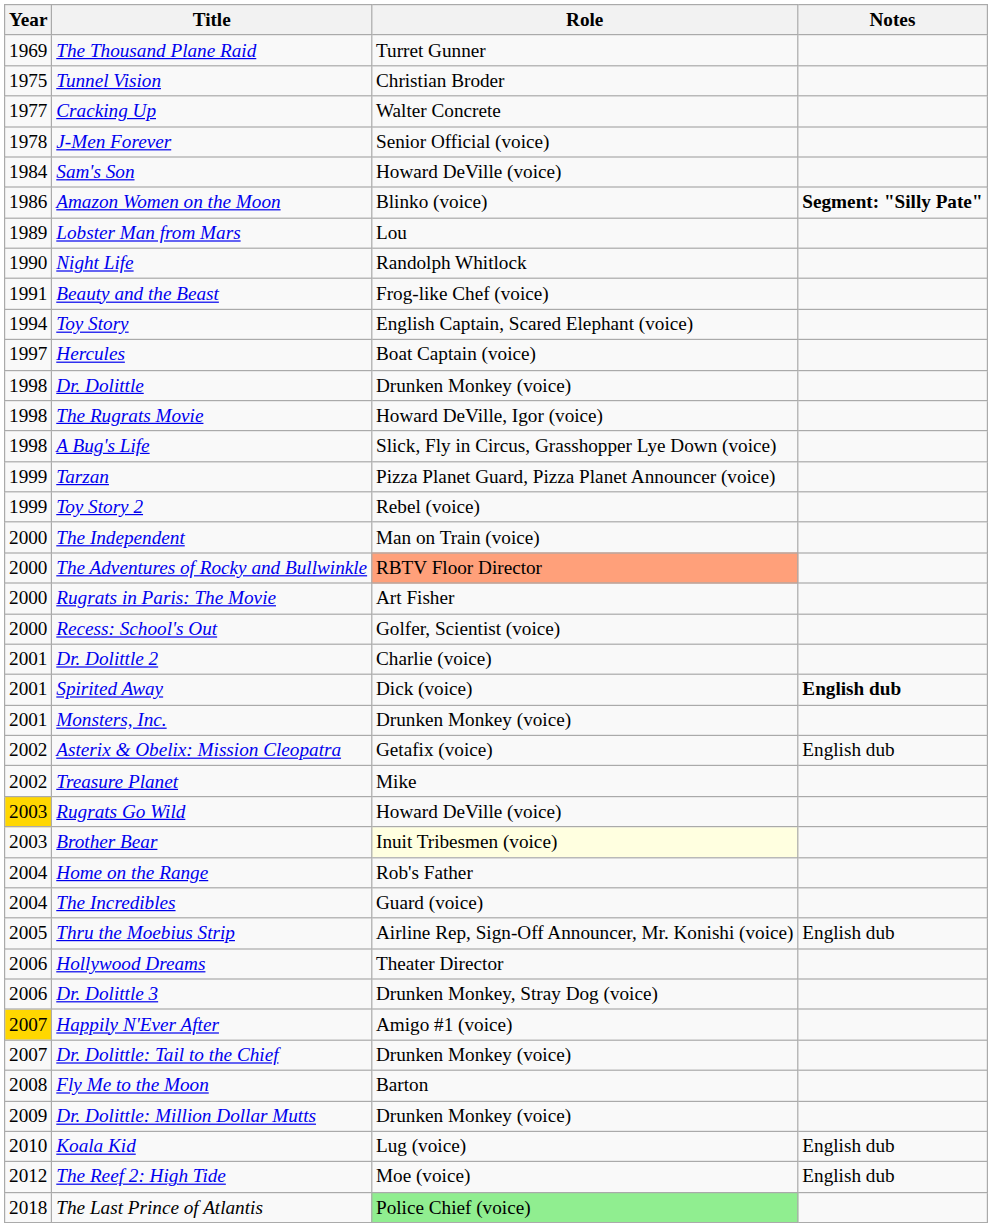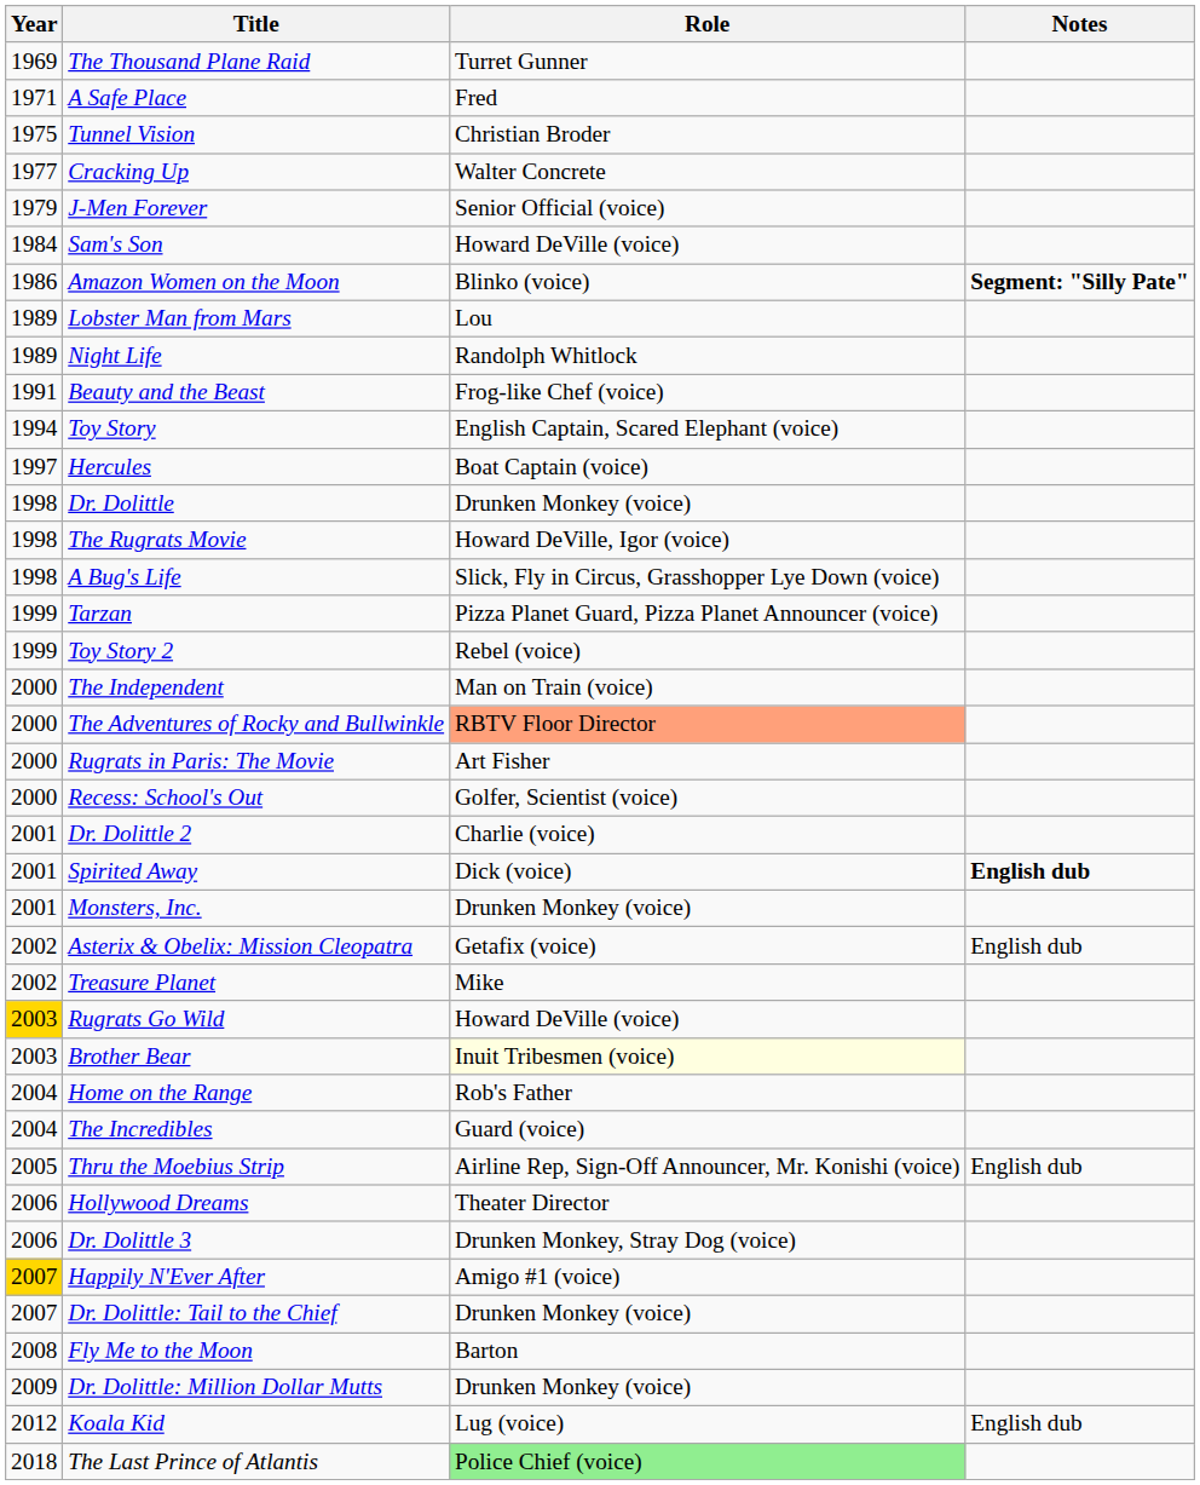 <table class="wikitable sortable">
 <tr>
 <th>Year</th>
 <th>Title</th>
 <th>Role</th>
 <th>Notes</th>
 </tr>
 <tr>
 <td>1969</td>
 <td><em><a href='#'>The Thousand Plane Raid</a></em></td>
 <td>Turret Gunner</td>
+<td></td>
+</tr>
+<tr>
+<td>1971</td>
+<td><em><a href='#'>A Safe Place</a></em></td>
+<td>Fred</td>
 <td></td>
 </tr>
 <tr>
 <td>1975</td>
 <td><em><a href='#'>Tunnel Vision</a></em></td>
 <td>Christian Broder</td>
 <td></td>
 </tr>
 <tr>
 <td>1977</td>
 <td><em><a href='#'>Cracking Up</a></em></td>
 <td>Walter Concrete</td>
 <td></td>
 </tr>
 <tr>
-<td>1978</td>
+<td>1979</td>
 <td><em><a href='#'>J-Men Forever</a></em></td>
 <td>Senior Official (voice)</td>
 <td></td>
 </tr>
 <tr>
 <td>1984</td>
 <td><em><a href='#'>Sam's Son</a></em></td>
 <td>Howard DeVille (voice)</td>
 <td></td>
 </tr>
 <tr>
 <td>1986</td>
 <td><em><a href='#'>Amazon Women on the Moon</a></em></td>
 <td>Blinko (voice)</td>
 <td><strong>Segment: "Silly Pate"</strong></td>
 </tr>
 <tr>
 <td>1989</td>
 <td><em><a href='#'>Lobster Man from Mars</a></em></td>
 <td>Lou</td>
 <td></td>
 </tr>
 <tr>
-<td>1990</td>
+<td>1989</td>
 <td><em><a href='#'>Night Life</a></em></td>
 <td>Randolph Whitlock</td>
 <td></td>
 </tr>
 <tr>
 <td>1991</td>
 <td><em><a href='#'>Beauty and the Beast</a></em></td>
 <td>Frog-like Chef (voice)</td>
 <td></td>
 </tr>
 <tr>
 <td>1994</td>
 <td><em><a href='#'>Toy Story</a></em></td>
 <td>English Captain, Scared Elephant (voice)</td>
 <td></td>
 </tr>
 <tr>
 <td>1997</td>
 <td><em><a href='#'>Hercules</a></em></td>
 <td>Boat Captain (voice)</td>
 <td></td>
 </tr>
 <tr>
 <td>1998</td>
 <td><em><a href='#'>Dr. Dolittle</a></em></td>
 <td>Drunken Monkey (voice)</td>
 <td></td>
 </tr>
 <tr>
 <td>1998</td>
 <td><em><a href='#'>The Rugrats Movie</a></em></td>
 <td>Howard DeVille, Igor (voice)</td>
 <td></td>
 </tr>
 <tr>
 <td>1998</td>
 <td><em><a href='#'>A Bug's Life</a></em></td>
 <td>Slick, Fly in Circus, Grasshopper Lye Down (voice)</td>
 <td></td>
 </tr>
 <tr>
 <td>1999</td>
 <td><em><a href='#'>Tarzan</a></em></td>
 <td>Pizza Planet Guard, Pizza Planet Announcer (voice)</td>
 <td></td>
 </tr>
 <tr>
 <td>1999</td>
 <td><em><a href='#'>Toy Story 2</a></em></td>
 <td>Rebel (voice)</td>
 <td></td>
 </tr>
 <tr>
 <td>2000</td>
 <td><em><a href='#'>The Independent</a></em></td>
 <td>Man on Train (voice)</td>
 <td></td>
 </tr>
 <tr>
 <td>2000</td>
 <td><em><a href='#'>The Adventures of Rocky and Bullwinkle</a></em></td>
 <td style="background: lightsalmon;">RBTV Floor Director</td>
 <td></td>
 </tr>
 <tr>
 <td>2000</td>
 <td><em><a href='#'>Rugrats in Paris: The Movie</a></em></td>
 <td>Art Fisher</td>
 <td></td>
 </tr>
 <tr>
 <td>2000</td>
 <td><em><a href='#'>Recess: School's Out</a></em></td>
 <td>Golfer, Scientist (voice)</td>
 <td></td>
 </tr>
 <tr>
 <td>2001</td>
 <td><em><a href='#'>Dr. Dolittle 2</a></em></td>
 <td>Charlie (voice)</td>
 <td></td>
 </tr>
 <tr>
 <td>2001</td>
 <td><em><a href='#'>Spirited Away</a></em></td>
 <td>Dick (voice)</td>
 <td><strong>English dub</strong></td>
 </tr>
 <tr>
 <td>2001</td>
 <td><em><a href='#'>Monsters, Inc.</a></em></td>
 <td>Drunken Monkey (voice)</td>
 <td></td>
 </tr>
 <tr>
 <td>2002</td>
 <td><em><a href='#'>Asterix & Obelix: Mission Cleopatra</a></em></td>
 <td>Getafix (voice)</td>
 <td>English dub</td>
 </tr>
 <tr>
 <td>2002</td>
 <td><em><a href='#'>Treasure Planet</a></em></td>
 <td>Mike</td>
 <td></td>
 </tr>
 <tr>
 <td style="background: gold;">2003</td>
 <td><em><a href='#'>Rugrats Go Wild</a></em></td>
 <td>Howard DeVille (voice)</td>
 <td></td>
 </tr>
 <tr>
 <td>2003</td>
 <td><em><a href='#'>Brother Bear</a></em></td>
 <td style="background: lightyellow;">Inuit Tribesmen (voice)</td>
 <td></td>
 </tr>
 <tr>
 <td>2004</td>
 <td><em><a href='#'>Home on the Range</a></em></td>
 <td>Rob's Father</td>
 <td></td>
 </tr>
 <tr>
 <td>2004</td>
 <td><em><a href='#'>The Incredibles</a></em></td>
 <td>Guard (voice)</td>
 <td></td>
 </tr>
 <tr>
 <td>2005</td>
 <td><em><a href='#'>Thru the Moebius Strip</a></em></td>
 <td>Airline Rep, Sign-Off Announcer, Mr. Konishi (voice)</td>
 <td>English dub</td>
 </tr>
 <tr>
 <td>2006</td>
 <td><em><a href='#'>Hollywood Dreams</a></em></td>
 <td>Theater Director</td>
 <td></td>
 </tr>
 <tr>
 <td>2006</td>
 <td><em><a href='#'>Dr. Dolittle 3</a></em></td>
 <td>Drunken Monkey, Stray Dog (voice)</td>
 <td></td>
 </tr>
 <tr>
 <td style="background: gold;">2007</td>
 <td><em><a href='#'>Happily N'Ever After</a></em></td>
 <td>Amigo #1 (voice)</td>
 <td></td>
 </tr>
 <tr>
 <td>2007</td>
 <td><em><a href='#'>Dr. Dolittle: Tail to the Chief</a></em></td>
 <td>Drunken Monkey (voice)</td>
 <td></td>
 </tr>
 <tr>
 <td>2008</td>
 <td><em><a href='#'>Fly Me to the Moon</a></em></td>
 <td>Barton</td>
 <td></td>
 </tr>
 <tr>
 <td>2009</td>
 <td><em><a href='#'>Dr. Dolittle: Million Dollar Mutts</a></em></td>
 <td>Drunken Monkey (voice)</td>
 <td></td>
 </tr>
 <tr>
-<td>2010</td>
+<td>2012</td>
 <td><em><a href='#'>Koala Kid</a></em></td>
 <td>Lug (voice)</td>
-<td>English dub</td>
-</tr>
-<tr>
-<td>2012</td>
-<td><em><a href='#'>The Reef 2: High Tide</a></em></td>
-<td>Moe (voice)</td>
 <td>English dub</td>
 </tr>
 <tr>
 <td>2018</td>
 <td><em>The Last Prince of Atlantis</em></td>
 <td style="background: lightgreen;">Police Chief (voice)</td>
 <td></td>
 </tr>
 </table>
